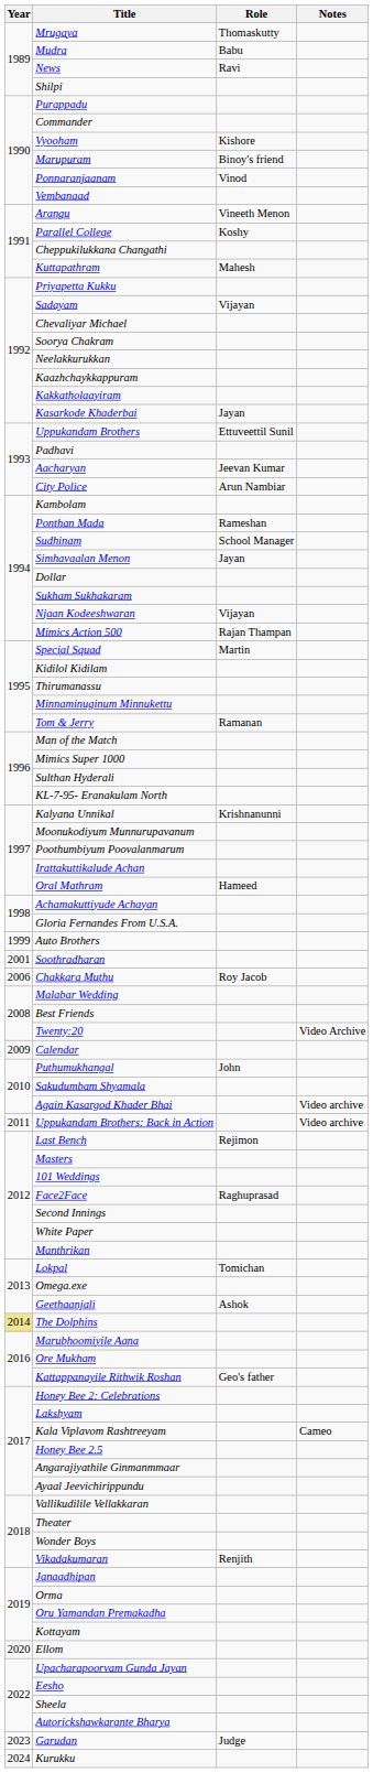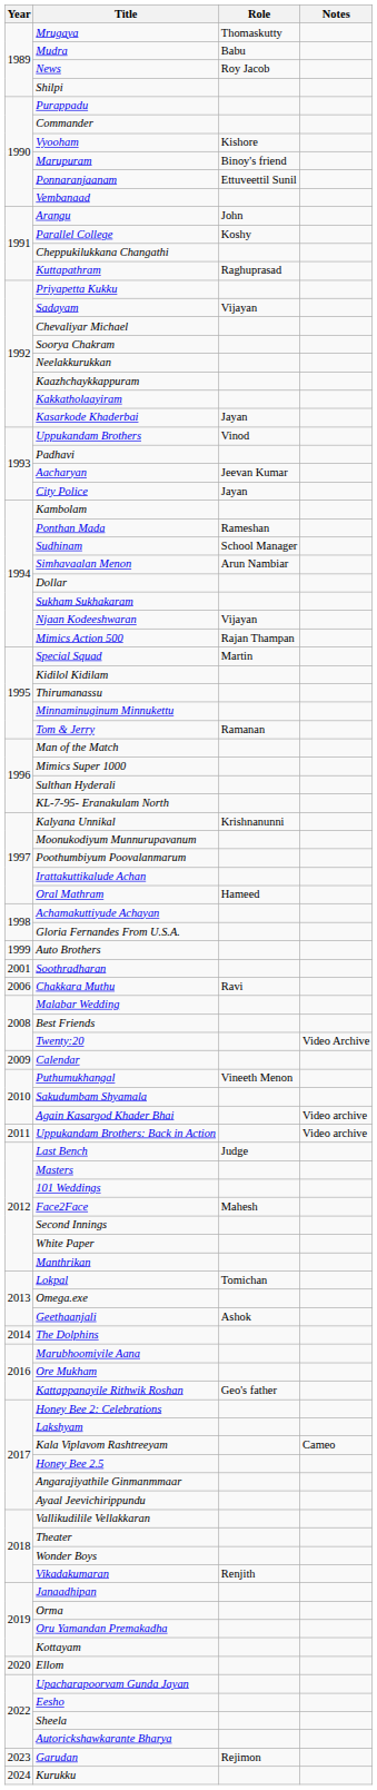 <table class="wikitable sortable">
 <tr>
 <th>Year</th>
 <th>Title</th>
 <th>Role</th>
 <th class="unsortable">Notes</th>
 </tr>
 <tr>
 <td rowspan=4>1989</td>
 <td><em><a href='#'>Mrugaya</a></em></td>
 <td>Thomaskutty</td>
 <td></td>
 </tr>
 <tr>
 <td><em><a href='#'>Mudra</a></em></td>
 <td>Babu</td>
 <td></td>
 </tr>
 <tr>
 <td><em><a href='#'>News</a></em></td>
-<td>Ravi</td>
+<td>Roy Jacob</td>
 <td></td>
 </tr>
 <tr>
 <td><em>Shilpi</em></td>
 <td></td>
 <td></td>
 </tr>
 <tr>
 <td rowspan=6>1990</td>
 <td><em><a href='#'>Purappadu</a></em></td>
 <td></td>
 <td></td>
 </tr>
 <tr>
 <td><em>Commander</em></td>
 <td></td>
 <td></td>
 </tr>
 <tr>
 <td><em><a href='#'>Vyooham</a></em></td>
 <td>Kishore</td>
 <td></td>
 </tr>
 <tr>
 <td><em><a href='#'>Marupuram</a></em></td>
 <td>Binoy's friend</td>
 <td></td>
 </tr>
 <tr>
 <td><em><a href='#'>Ponnaranjaanam</a></em></td>
-<td>Vinod</td>
+<td>Ettuveettil Sunil</td>
 <td></td>
 </tr>
 <tr>
 <td><em><a href='#'>Vembanaad</a></em></td>
 <td></td>
 <td></td>
 </tr>
 <tr>
 <td rowspan=4>1991</td>
 <td><em><a href='#'>Arangu</a></em></td>
-<td>Vineeth Menon</td>
+<td>John</td>
 <td></td>
 </tr>
 <tr>
 <td><em><a href='#'>Parallel College</a></em></td>
 <td>Koshy</td>
 <td></td>
 </tr>
 <tr>
 <td><em>Cheppukilukkana Changathi</em></td>
 <td></td>
 <td></td>
 </tr>
 <tr>
 <td><em><a href='#'>Kuttapathram</a></em></td>
-<td>Mahesh</td>
+<td>Raghuprasad</td>
 <td></td>
 </tr>
 <tr>
 <td rowspan=8>1992</td>
 <td><em><a href='#'>Priyapetta Kukku</a></em></td>
 <td></td>
 <td></td>
 </tr>
 <tr>
 <td><em><a href='#'>Sadayam</a></em></td>
 <td>Vijayan</td>
 <td></td>
 </tr>
 <tr>
 <td><em>Chevaliyar Michael</em></td>
 <td></td>
 <td></td>
 </tr>
 <tr>
 <td><em>Soorya Chakram</em></td>
 <td></td>
 <td></td>
 </tr>
 <tr>
 <td><em>Neelakkurukkan</em></td>
 <td></td>
 <td></td>
 </tr>
 <tr>
 <td><em>Kaazhchaykkappuram</em></td>
 <td></td>
 <td></td>
 </tr>
 <tr>
 <td><em><a href='#'>Kakkatholaayiram</a></em></td>
 <td></td>
 <td></td>
 </tr>
 <tr>
 <td><em><a href='#'>Kasarkode Khaderbai</a></em></td>
 <td>Jayan</td>
 <td></td>
 </tr>
 <tr>
 <td rowspan=4>1993</td>
 <td><em><a href='#'>Uppukandam Brothers</a></em></td>
-<td>Ettuveettil Sunil</td>
+<td>Vinod</td>
 <td></td>
 </tr>
 <tr>
 <td><em>Padhavi</em></td>
 <td></td>
 <td></td>
 </tr>
 <tr>
 <td><em><a href='#'>Aacharyan</a></em></td>
 <td>Jeevan Kumar</td>
 <td></td>
 </tr>
 <tr>
 <td><em><a href='#'>City Police</a></em></td>
-<td>Arun Nambiar</td>
+<td>Jayan</td>
 <td></td>
 </tr>
 <tr>
 <td rowspan=8>1994</td>
 <td><em>Kambolam</em></td>
 <td></td>
 <td></td>
 </tr>
 <tr>
 <td><em><a href='#'>Ponthan Mada</a></em></td>
 <td>Rameshan</td>
 <td></td>
 </tr>
 <tr>
 <td><em><a href='#'>Sudhinam</a></em></td>
 <td>School Manager</td>
 <td></td>
 </tr>
 <tr>
 <td><em><a href='#'>Simhavaalan Menon</a></em></td>
-<td>Jayan</td>
+<td>Arun Nambiar</td>
 <td></td>
 </tr>
 <tr>
 <td><em>Dollar</em></td>
 <td></td>
 <td></td>
 </tr>
 <tr>
 <td><em><a href='#'>Sukham Sukhakaram</a></em></td>
 <td></td>
 <td></td>
 </tr>
 <tr>
 <td><em><a href='#'>Njaan Kodeeshwaran</a></em></td>
 <td>Vijayan</td>
 <td></td>
 </tr>
 <tr>
 <td><em><a href='#'>Mimics Action 500</a></em></td>
 <td>Rajan Thampan</td>
 <td></td>
 </tr>
 <tr>
 <td rowspan=5>1995</td>
 <td><em><a href='#'>Special Squad</a></em></td>
 <td>Martin</td>
 <td></td>
 </tr>
 <tr>
 <td><em>Kidilol Kidilam</em></td>
 <td></td>
 <td></td>
 </tr>
 <tr>
 <td><em>Thirumanassu</em></td>
 <td></td>
 <td></td>
 </tr>
 <tr>
 <td><em><a href='#'>Minnaminuginum Minnukettu</a></em></td>
 <td></td>
 <td></td>
 </tr>
 <tr>
 <td><em><a href='#'>Tom & Jerry</a></em></td>
 <td>Ramanan</td>
 <td></td>
 </tr>
 <tr>
 <td rowspan=4>1996</td>
 <td><em>Man of the Match</em></td>
 <td></td>
 <td></td>
 </tr>
 <tr>
 <td><em>Mimics Super 1000</em></td>
 <td></td>
 <td></td>
 </tr>
 <tr>
 <td><em>Sulthan Hyderali</em></td>
 <td></td>
 <td></td>
 </tr>
 <tr>
 <td><em>KL-7-95- Eranakulam North</em></td>
 <td></td>
 <td></td>
 </tr>
 <tr>
 <td rowspan=5>1997</td>
 <td><em>Kalyana Unnikal</em></td>
 <td>Krishnanunni</td>
 <td></td>
 </tr>
 <tr>
 <td><em>Moonukodiyum Munnurupavanum</em></td>
 <td></td>
 <td></td>
 </tr>
 <tr>
 <td><em>Poothumbiyum Poovalanmarum</em></td>
 <td></td>
 <td></td>
 </tr>
 <tr>
 <td><em><a href='#'>Irattakuttikalude Achan</a></em></td>
 <td></td>
 <td></td>
 </tr>
 <tr>
 <td><em><a href='#'>Oral Mathram</a></em></td>
 <td>Hameed</td>
 <td></td>
 </tr>
 <tr>
 <td rowspan=2>1998</td>
 <td><em><a href='#'>Achamakuttiyude Achayan</a></em></td>
 <td></td>
 <td></td>
 </tr>
 <tr>
 <td><em>Gloria Fernandes From U.S.A.</em></td>
 <td></td>
 <td></td>
 </tr>
 <tr>
 <td>1999</td>
 <td><em>Auto Brothers</em></td>
 <td></td>
 <td></td>
 </tr>
 <tr>
 <td>2001</td>
 <td><em><a href='#'>Soothradharan</a></em></td>
 <td></td>
 <td></td>
 </tr>
 <tr>
 <td>2006</td>
 <td><em><a href='#'>Chakkara Muthu</a></em></td>
-<td>Roy Jacob</td>
+<td>Ravi</td>
 <td></td>
 </tr>
 <tr>
 <td rowspan=3>2008</td>
 <td><em><a href='#'>Malabar Wedding</a></em></td>
 <td></td>
 <td></td>
 </tr>
 <tr>
 <td><em>Best Friends</em></td>
 <td></td>
 <td></td>
 </tr>
 <tr>
 <td><em><a href='#'>Twenty:20</a></em></td>
 <td></td>
 <td>Video Archive</td>
 </tr>
 <tr>
 <td>2009</td>
 <td><em><a href='#'>Calendar</a></em></td>
 <td></td>
 <td></td>
 </tr>
 <tr>
 <td rowspan=3>2010</td>
 <td><em><a href='#'>Puthumukhangal</a></em></td>
-<td>John</td>
+<td>Vineeth Menon</td>
 <td></td>
 </tr>
 <tr>
 <td><em><a href='#'>Sakudumbam Shyamala</a></em></td>
 <td></td>
 <td></td>
 </tr>
 <tr>
 <td><em><a href='#'>Again Kasargod Khader Bhai</a></em></td>
 <td></td>
 <td>Video archive</td>
 </tr>
 <tr>
 <td>2011</td>
 <td><em><a href='#'>Uppukandam Brothers: Back in Action</a></em></td>
 <td></td>
 <td>Video archive</td>
 </tr>
 <tr>
 <td rowspan=7>2012</td>
 <td><em><a href='#'>Last Bench</a></em></td>
-<td>Rejimon</td>
+<td>Judge</td>
 <td></td>
 </tr>
 <tr>
 <td><em><a href='#'>Masters</a></em></td>
 <td></td>
 <td></td>
 </tr>
 <tr>
 <td><em><a href='#'>101 Weddings</a></em></td>
 <td></td>
 <td></td>
 </tr>
 <tr>
 <td><em><a href='#'>Face2Face</a></em></td>
-<td>Raghuprasad</td>
+<td>Mahesh</td>
 <td></td>
 </tr>
 <tr>
 <td><em>Second Innings</em></td>
 <td></td>
 <td></td>
 </tr>
 <tr>
 <td><em>White Paper</em></td>
 <td></td>
 <td></td>
 </tr>
 <tr>
 <td><em><a href='#'>Manthrikan</a></em></td>
 <td></td>
 <td></td>
 </tr>
 <tr>
 <td rowspan=3>2013</td>
 <td><em><a href='#'>Lokpal</a></em></td>
 <td>Tomichan</td>
 <td></td>
 </tr>
 <tr>
 <td><em>Omega.exe</em></td>
 <td></td>
 <td></td>
 </tr>
 <tr>
 <td><em><a href='#'>Geethaanjali</a></em></td>
 <td>Ashok</td>
 <td></td>
 </tr>
 <tr>
-<td style="background: khaki;">2014</td>
+<td>2014</td>
 <td><em><a href='#'>The Dolphins</a></em></td>
 <td></td>
 <td></td>
 </tr>
 <tr>
 <td rowspan=3>2016</td>
 <td><em><a href='#'>Marubhoomiyile Aana</a></em></td>
 <td></td>
 <td></td>
 </tr>
 <tr>
 <td><em><a href='#'>Ore Mukham</a></em></td>
 <td></td>
 <td></td>
 </tr>
 <tr>
 <td><em><a href='#'>Kattappanayile Rithwik Roshan</a></em></td>
 <td>Geo's father</td>
 <td></td>
 </tr>
 <tr>
 <td rowspan=6>2017</td>
 <td><em><a href='#'>Honey Bee 2: Celebrations</a></em></td>
 <td></td>
 <td></td>
 </tr>
 <tr>
 <td><em><a href='#'>Lakshyam</a></em></td>
 <td></td>
 <td></td>
 </tr>
 <tr>
 <td><em>Kala Viplavom Rashtreeyam</em></td>
 <td></td>
 <td>Cameo</td>
 </tr>
 <tr>
 <td><em><a href='#'>Honey Bee 2.5</a></em></td>
 <td></td>
 <td></td>
 </tr>
 <tr>
 <td><em>Angarajiyathile Ginmanmmaar</em></td>
 <td></td>
 <td></td>
 </tr>
 <tr>
 <td><em>Ayaal Jeevichirippundu</em></td>
 <td></td>
 <td></td>
 </tr>
 <tr>
 <td rowspan=4>2018</td>
 <td><em>Vallikudilile Vellakkaran</em></td>
 <td></td>
 <td></td>
 </tr>
 <tr>
 <td><em>Theater</em></td>
 <td></td>
 <td></td>
 </tr>
 <tr>
 <td><em>Wonder Boys</em></td>
 <td></td>
 <td></td>
 </tr>
 <tr>
 <td><em><a href='#'>Vikadakumaran</a></em></td>
 <td>Renjith</td>
 <td></td>
 </tr>
 <tr>
 <td rowspan=4>2019</td>
 <td><em><a href='#'>Janaadhipan</a></em></td>
 <td></td>
 <td></td>
 </tr>
 <tr>
 <td><em>Orma</em></td>
 <td></td>
 <td></td>
 </tr>
 <tr>
 <td><em><a href='#'>Oru Yamandan Premakadha</a></em></td>
 <td></td>
 <td></td>
 </tr>
 <tr>
 <td><em>Kottayam</em></td>
 <td></td>
 <td></td>
 </tr>
 <tr>
 <td>2020</td>
 <td><em>Ellom</em></td>
 <td></td>
 <td></td>
 </tr>
 <tr>
 <td rowspan=4>2022</td>
 <td><em><a href='#'>Upacharapoorvam Gunda Jayan</a></em></td>
 <td></td>
 <td></td>
 </tr>
 <tr>
 <td><em><a href='#'>Eesho</a></em></td>
 <td></td>
 <td></td>
 </tr>
 <tr>
 <td><em>Sheela</em></td>
 <td></td>
 <td></td>
 </tr>
 <tr>
 <td><em><a href='#'>Autorickshawkarante Bharya</a></em></td>
 <td></td>
 <td></td>
 </tr>
 <tr>
 <td>2023</td>
 <td><em><a href='#'>Garudan</a></em></td>
-<td>Judge</td>
+<td>Rejimon</td>
 <td></td>
 </tr>
 <tr>
 <td>2024</td>
 <td><em>Kurukku</em></td>
 <td></td>
 <td></td>
 </tr>
 </table>
